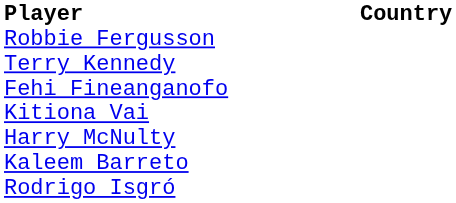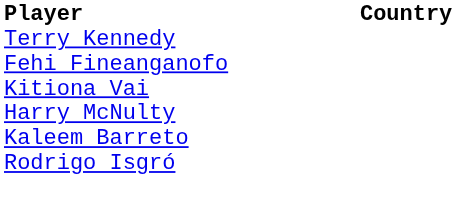 <table style="font-size: 95%" cellspacing="0" cellpadding="0">
 <tr>
 <th style="width:200px;" align="left">Player</th>
 <th style="width:150px;" align="left">Country</th>
-</tr>
-<tr>
-<td><a href='#'>Robbie Fergusson</a></td>
-<td></td>
 </tr>
 <tr>
 <td><a href='#'>Terry Kennedy</a></td>
 <td></td>
 </tr>
 <tr>
 <td><a href='#'>Fehi Fineanganofo</a></td>
 <td></td>
 </tr>
 <tr>
 <td><a href='#'>Kitiona Vai</a></td>
 <td></td>
 </tr>
 <tr>
 <td><a href='#'>Harry McNulty</a></td>
 <td></td>
 </tr>
 <tr>
 <td><a href='#'>Kaleem Barreto</a></td>
 <td></td>
 </tr>
 <tr>
 <td><a href='#'>Rodrigo Isgró</a></td>
 <td></td>
 </tr>
 </table>
